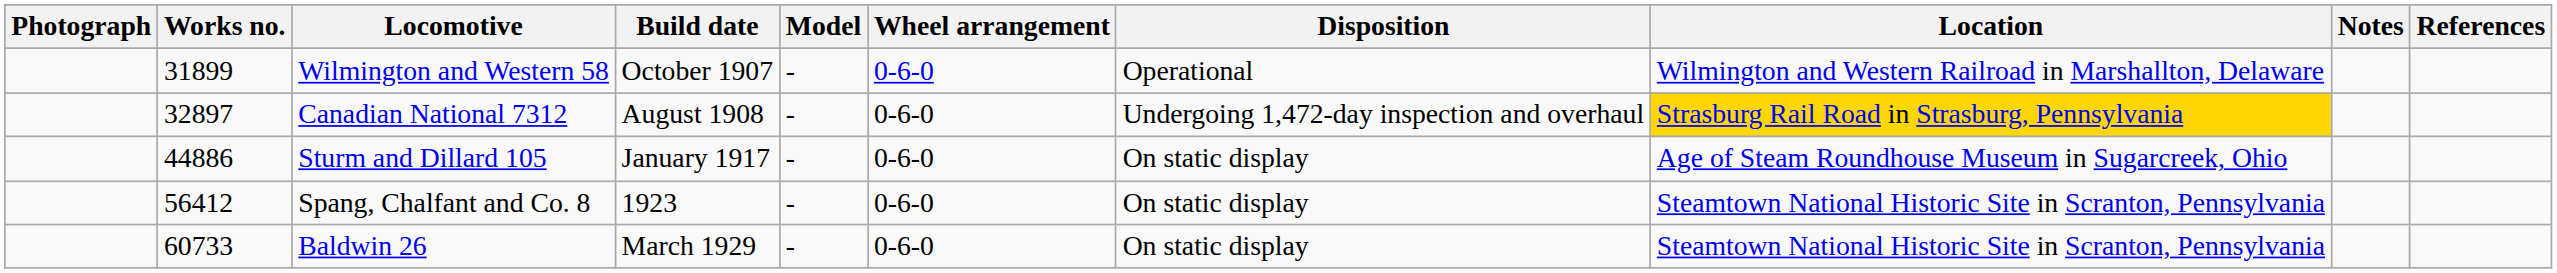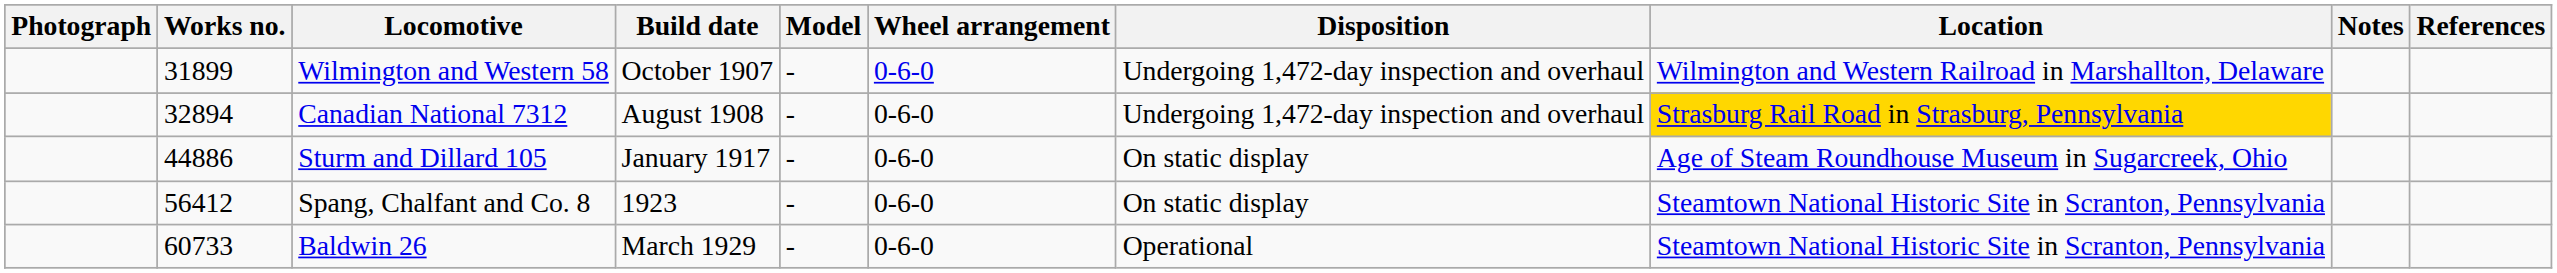 <table class="wikitable">
 <tr>
 <th>Photograph</th>
 <th>Works no.</th>
 <th>Locomotive</th>
 <th>Build date</th>
 <th>Model</th>
 <th>Wheel arrangement</th>
 <th>Disposition</th>
 <th>Location</th>
 <th>Notes</th>
 <th>References</th>
 </tr>
 <tr>
 <td></td>
 <td>31899</td>
 <td><a href='#'>Wilmington and Western 58</a></td>
 <td>October 1907</td>
 <td>-</td>
 <td><a href='#'>0-6-0</a></td>
-<td>Operational</td>
+<td>Undergoing 1,472-day inspection and overhaul</td>
 <td><a href='#'>Wilmington and Western Railroad</a> in <a href='#'>Marshallton, Delaware</a></td>
 <td></td>
 <td></td>
 </tr>
 <tr>
 <td></td>
-<td>32897</td>
+<td>32894</td>
 <td><a href='#'>Canadian National 7312</a></td>
 <td>August 1908</td>
 <td>-</td>
 <td>0-6-0</td>
 <td>Undergoing 1,472-day inspection and overhaul</td>
 <td style="background: gold;"><a href='#'>Strasburg Rail Road</a> in <a href='#'>Strasburg, Pennsylvania</a></td>
 <td></td>
 <td></td>
 </tr>
 <tr>
 <td></td>
 <td>44886</td>
 <td><a href='#'>Sturm and Dillard 105</a></td>
 <td>January 1917</td>
 <td>-</td>
 <td>0-6-0</td>
 <td>On static display</td>
 <td><a href='#'>Age of Steam Roundhouse Museum</a> in <a href='#'>Sugarcreek, Ohio</a></td>
 <td></td>
 <td></td>
 </tr>
 <tr>
 <td></td>
 <td>56412</td>
 <td>Spang, Chalfant and Co. 8</td>
 <td>1923</td>
 <td>-</td>
 <td>0-6-0</td>
 <td>On static display</td>
 <td><a href='#'>Steamtown National Historic Site</a> in <a href='#'>Scranton, Pennsylvania</a></td>
 <td></td>
 <td></td>
 </tr>
 <tr>
 <td></td>
 <td>60733</td>
 <td><a href='#'>Baldwin 26</a></td>
 <td>March 1929</td>
 <td>-</td>
 <td>0-6-0</td>
-<td>On static display</td>
+<td>Operational</td>
 <td><a href='#'>Steamtown National Historic Site</a> in <a href='#'>Scranton, Pennsylvania</a></td>
 <td></td>
 <td></td>
 </tr>
 </table>
